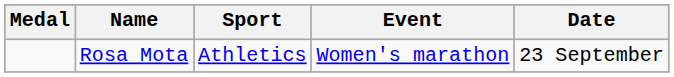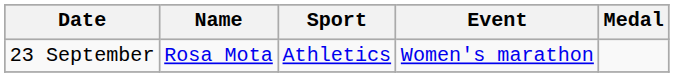 <table class="wikitable sortable" style="font-size:90%">
 <tr>
-<th>Medal</th>
+<th>Date</th>
 <th>Name</th>
 <th>Sport</th>
 <th>Event</th>
-<th>Date</th>
+<th>Medal</th>
 </tr>
 <tr>
-<td></td>
+<td>23 September</td>
 <td><a href='#'>Rosa Mota</a></td>
 <td><a href='#'>Athletics</a></td>
 <td><a href='#'>Women's marathon</a></td>
-<td>23 September</td>
+<td></td>
 </tr>
 </table>
